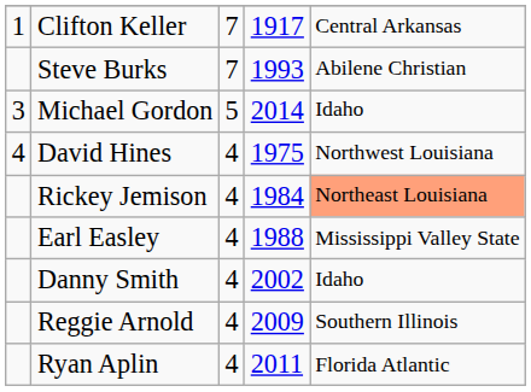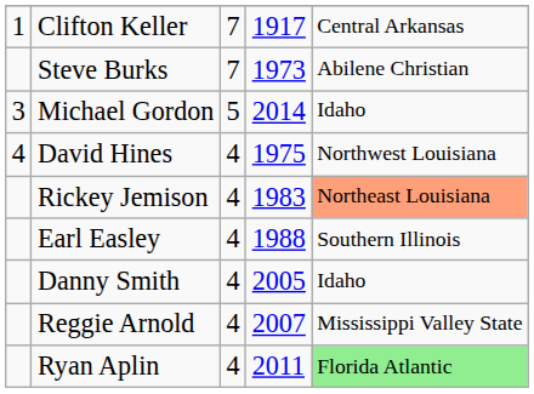 <table class="wikitable">
 <tr>
 </tr>
 <tr>
 <td>1</td>
 <td>Clifton Keller</td>
 <td>7</td>
 <td><a href='#'>1917</a></td>
 <td style="font-size:80%;">Central Arkansas</td>
 </tr>
 <tr>
 <td></td>
 <td>Steve Burks</td>
 <td>7</td>
-<td><a href='#'>1993</a></td>
+<td><a href='#'>1973</a></td>
 <td style="font-size:80%;">Abilene Christian</td>
 </tr>
 <tr>
 <td>3</td>
 <td>Michael Gordon</td>
 <td>5</td>
 <td><a href='#'>2014</a></td>
 <td style="font-size:80%;">Idaho</td>
 </tr>
 <tr>
 <td>4</td>
 <td>David Hines</td>
 <td>4</td>
 <td><a href='#'>1975</a></td>
 <td style="font-size:80%;">Northwest Louisiana</td>
 </tr>
 <tr>
 <td></td>
 <td>Rickey Jemison</td>
 <td>4</td>
-<td><a href='#'>1984</a></td>
+<td><a href='#'>1983</a></td>
 <td style="background: lightsalmon; font-size:80%;">Northeast Louisiana</td>
 </tr>
 <tr>
 <td></td>
 <td>Earl Easley</td>
 <td>4</td>
 <td><a href='#'>1988</a></td>
-<td style="font-size:80%;">Mississippi Valley State</td>
+<td style="font-size:80%;">Southern Illinois</td>
 </tr>
 <tr>
 <td></td>
 <td>Danny Smith</td>
 <td>4</td>
-<td><a href='#'>2002</a></td>
+<td><a href='#'>2005</a></td>
 <td style="font-size:80%;">Idaho</td>
 </tr>
 <tr>
 <td></td>
 <td>Reggie Arnold</td>
 <td>4</td>
-<td><a href='#'>2009</a></td>
-<td style="font-size:80%;">Southern Illinois</td>
+<td><a href='#'>2007</a></td>
+<td style="font-size:80%;">Mississippi Valley State</td>
 </tr>
 <tr>
 <td></td>
 <td>Ryan Aplin</td>
 <td>4</td>
 <td><a href='#'>2011</a></td>
-<td style="font-size:80%;">Florida Atlantic</td>
+<td style="background: lightgreen; font-size:80%;">Florida Atlantic</td>
 </tr>
 </table>
